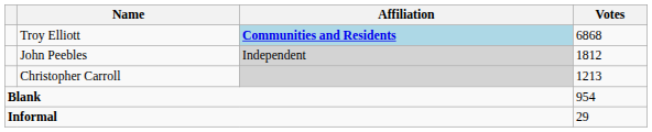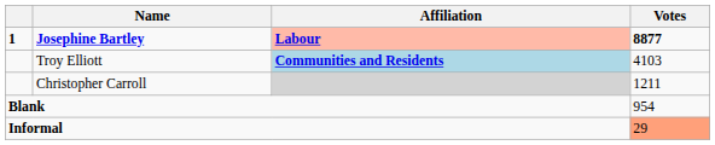 <table class="wikitable sortable" style="width:50em">
 <tr>
 <th></th>
 <th>Name</th>
 <th>Affiliation</th>
 <th>Votes</th>
 </tr>
 <tr>
+<td><strong>1</strong></td>
+<td><strong><a href='#'>Josephine Bartley</a></strong></td>
+<td bgcolor="FFBAA8"><a href='#'><strong>Labour</strong></a></td>
+<td><strong>8877</strong></td>
+</tr>
+<tr>
 <td></td>
 <td>Troy Elliott</td>
 <td bgcolor="lightblue"><strong><a href='#'>Communities and Residents</a></strong></td>
-<td>6868</td>
-</tr>
-<tr>
-<td></td>
-<td>John Peebles</td>
-<td bgcolor="lightgrey">Independent</td>
-<td>1812</td>
+<td>4103</td>
 </tr>
 <tr>
 <td></td>
 <td>Christopher Carroll</td>
 <td bgcolor="lightgrey"></td>
-<td>1213</td>
+<td>1211</td>
 </tr>
 <tr>
 <td colspan="3"><strong>Blank</strong></td>
 <td>954</td>
 </tr>
 <tr>
 <td colspan="3"><strong>Informal</strong></td>
-<td>29</td>
+<td style="background: lightsalmon;">29</td>
 </tr>
 </table>
